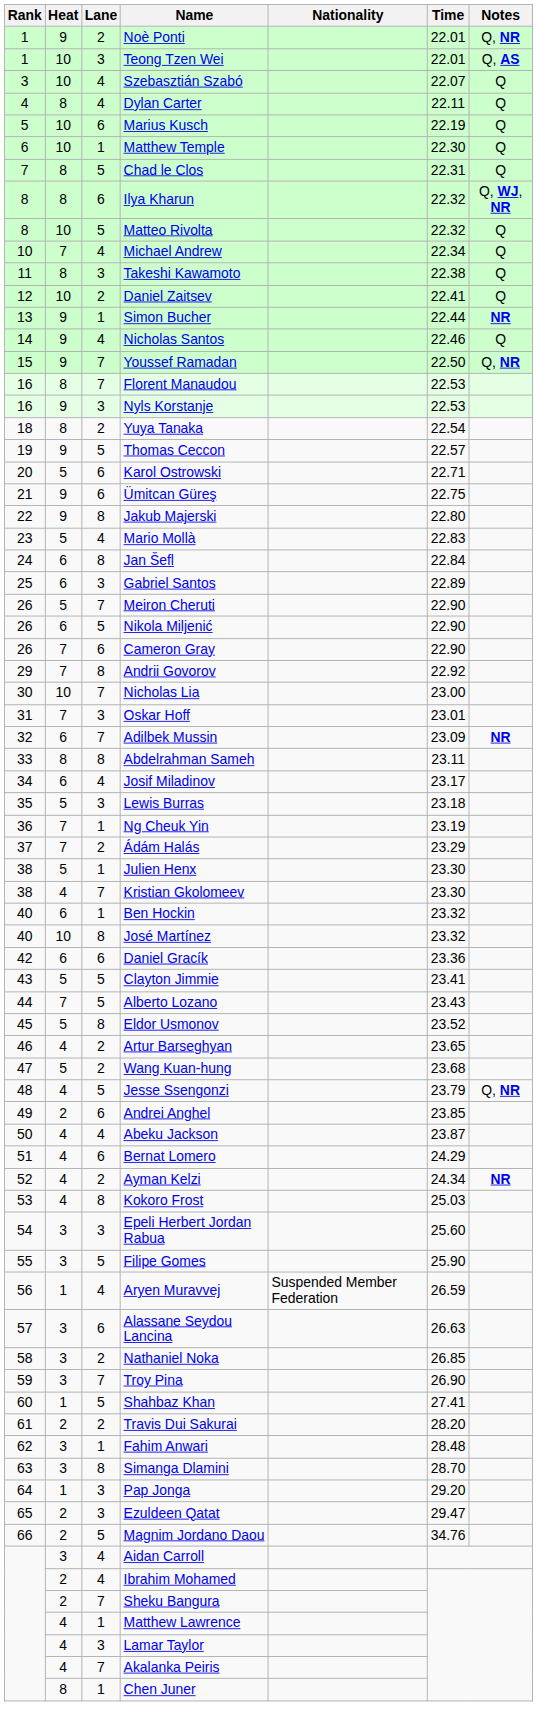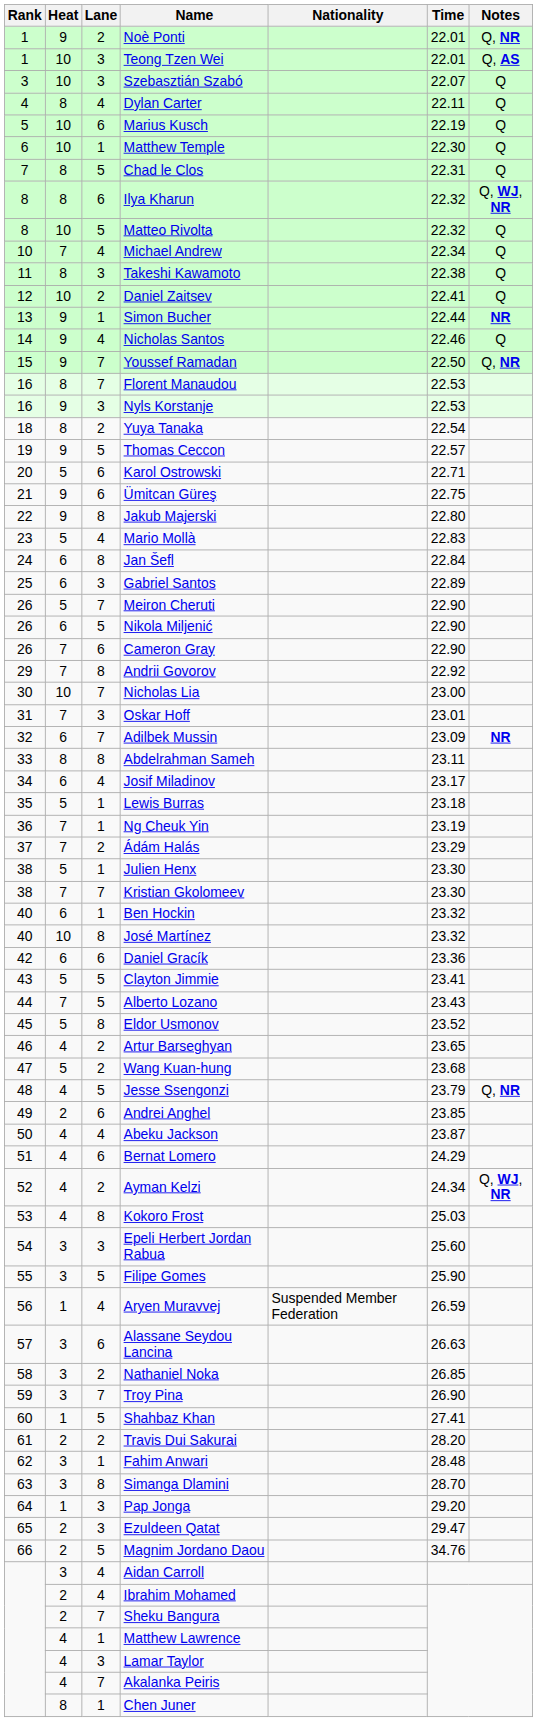 <table class="wikitable sortable" style="text-align:center">
 <tr>
 <th>Rank</th>
 <th>Heat</th>
 <th>Lane</th>
 <th>Name</th>
 <th>Nationality</th>
 <th>Time</th>
 <th>Notes</th>
 </tr>
 <tr bgcolor=ccffcc>
 <td>1</td>
 <td>9</td>
 <td>2</td>
 <td align=left><a href='#'>Noè Ponti</a></td>
 <td align=left></td>
 <td>22.01</td>
 <td>Q, <strong><a href='#'>NR</a></strong></td>
 </tr>
 <tr bgcolor=ccffcc>
 <td>1</td>
 <td>10</td>
 <td>3</td>
 <td align=left><a href='#'>Teong Tzen Wei</a></td>
 <td align=left></td>
 <td>22.01</td>
 <td>Q, <strong><a href='#'>AS</a></strong></td>
 </tr>
 <tr bgcolor=ccffcc>
 <td>3</td>
 <td>10</td>
-<td>4</td>
+<td>3</td>
 <td align=left><a href='#'>Szebasztián Szabó</a></td>
 <td align=left></td>
 <td>22.07</td>
 <td>Q</td>
 </tr>
 <tr bgcolor=ccffcc>
 <td>4</td>
 <td>8</td>
 <td>4</td>
 <td align=left><a href='#'>Dylan Carter</a></td>
 <td align=left></td>
 <td>22.11</td>
 <td>Q</td>
 </tr>
 <tr bgcolor=ccffcc>
 <td>5</td>
 <td>10</td>
 <td>6</td>
 <td align=left><a href='#'>Marius Kusch</a></td>
 <td align=left></td>
 <td>22.19</td>
 <td>Q</td>
 </tr>
 <tr bgcolor=ccffcc>
 <td>6</td>
 <td>10</td>
 <td>1</td>
 <td align=left><a href='#'>Matthew Temple</a></td>
 <td align=left></td>
 <td>22.30</td>
 <td>Q</td>
 </tr>
 <tr bgcolor=ccffcc>
 <td>7</td>
 <td>8</td>
 <td>5</td>
 <td align=left><a href='#'>Chad le Clos</a></td>
 <td align=left></td>
 <td>22.31</td>
 <td>Q</td>
 </tr>
 <tr bgcolor=ccffcc>
 <td>8</td>
 <td>8</td>
 <td>6</td>
 <td align=left><a href='#'>Ilya Kharun</a></td>
 <td align=left></td>
 <td>22.32</td>
 <td>Q, <strong><a href='#'>WJ</a></strong>, <strong><a href='#'>NR</a></strong></td>
 </tr>
 <tr bgcolor=ccffcc>
 <td>8</td>
 <td>10</td>
 <td>5</td>
 <td align=left><a href='#'>Matteo Rivolta</a></td>
 <td align=left></td>
 <td>22.32</td>
 <td>Q</td>
 </tr>
 <tr bgcolor=ccffcc>
 <td>10</td>
 <td>7</td>
 <td>4</td>
 <td align=left><a href='#'>Michael Andrew</a></td>
 <td align=left></td>
 <td>22.34</td>
 <td>Q</td>
 </tr>
 <tr bgcolor=ccffcc>
 <td>11</td>
 <td>8</td>
 <td>3</td>
 <td align=left><a href='#'>Takeshi Kawamoto</a></td>
 <td align=left></td>
 <td>22.38</td>
 <td>Q</td>
 </tr>
 <tr bgcolor=ccffcc>
 <td>12</td>
 <td>10</td>
 <td>2</td>
 <td align=left><a href='#'>Daniel Zaitsev</a></td>
 <td align=left></td>
 <td>22.41</td>
 <td>Q</td>
 </tr>
 <tr bgcolor=ccffcc>
 <td>13</td>
 <td>9</td>
 <td>1</td>
 <td align=left><a href='#'>Simon Bucher</a></td>
 <td align=left></td>
 <td>22.44</td>
 <td><strong><a href='#'>NR</a></strong></td>
 </tr>
 <tr bgcolor=ccffcc>
 <td>14</td>
 <td>9</td>
 <td>4</td>
 <td align=left><a href='#'>Nicholas Santos</a></td>
 <td align=left></td>
 <td>22.46</td>
 <td>Q</td>
 </tr>
 <tr bgcolor=ccffcc>
 <td>15</td>
 <td>9</td>
 <td>7</td>
 <td align=left><a href='#'>Youssef Ramadan</a></td>
 <td align=left></td>
 <td>22.50</td>
 <td>Q, <strong><a href='#'>NR</a></strong></td>
 </tr>
 <tr bgcolor=e5ffe5>
 <td>16</td>
 <td>8</td>
 <td>7</td>
 <td align=left><a href='#'>Florent Manaudou</a></td>
 <td align=left></td>
 <td>22.53</td>
 <td></td>
 </tr>
 <tr bgcolor=e5ffe5>
 <td>16</td>
 <td>9</td>
 <td>3</td>
 <td align=left><a href='#'>Nyls Korstanje</a></td>
 <td align=left></td>
 <td>22.53</td>
 <td></td>
 </tr>
 <tr>
 <td>18</td>
 <td>8</td>
 <td>2</td>
 <td align=left><a href='#'>Yuya Tanaka</a></td>
 <td align=left></td>
 <td>22.54</td>
 <td></td>
 </tr>
 <tr>
 <td>19</td>
 <td>9</td>
 <td>5</td>
 <td align=left><a href='#'>Thomas Ceccon</a></td>
 <td align=left></td>
 <td>22.57</td>
 <td></td>
 </tr>
 <tr>
 <td>20</td>
 <td>5</td>
 <td>6</td>
 <td align=left><a href='#'>Karol Ostrowski</a></td>
 <td align=left></td>
 <td>22.71</td>
 <td></td>
 </tr>
 <tr>
 <td>21</td>
 <td>9</td>
 <td>6</td>
 <td align=left><a href='#'>Ümitcan Güreş</a></td>
 <td align=left></td>
 <td>22.75</td>
 <td></td>
 </tr>
 <tr>
 <td>22</td>
 <td>9</td>
 <td>8</td>
 <td align=left><a href='#'>Jakub Majerski</a></td>
 <td align=left></td>
 <td>22.80</td>
 <td></td>
 </tr>
 <tr>
 <td>23</td>
 <td>5</td>
 <td>4</td>
 <td align=left><a href='#'>Mario Mollà</a></td>
 <td align=left></td>
 <td>22.83</td>
 <td></td>
 </tr>
 <tr>
 <td>24</td>
 <td>6</td>
 <td>8</td>
 <td align=left><a href='#'>Jan Šefl</a></td>
 <td align=left></td>
 <td>22.84</td>
 <td></td>
 </tr>
 <tr>
 <td>25</td>
 <td>6</td>
 <td>3</td>
 <td align=left><a href='#'>Gabriel Santos</a></td>
 <td align=left></td>
 <td>22.89</td>
 <td></td>
 </tr>
 <tr>
 <td>26</td>
 <td>5</td>
 <td>7</td>
 <td align=left><a href='#'>Meiron Cheruti</a></td>
 <td align=left></td>
 <td>22.90</td>
 <td></td>
 </tr>
 <tr>
 <td>26</td>
 <td>6</td>
 <td>5</td>
 <td align=left><a href='#'>Nikola Miljenić</a></td>
 <td align=left></td>
 <td>22.90</td>
 <td></td>
 </tr>
 <tr>
 <td>26</td>
 <td>7</td>
 <td>6</td>
 <td align=left><a href='#'>Cameron Gray</a></td>
 <td align=left></td>
 <td>22.90</td>
 <td></td>
 </tr>
 <tr>
 <td>29</td>
 <td>7</td>
 <td>8</td>
 <td align=left><a href='#'>Andrii Govorov</a></td>
 <td align=left></td>
 <td>22.92</td>
 <td></td>
 </tr>
 <tr>
 <td>30</td>
 <td>10</td>
 <td>7</td>
 <td align=left><a href='#'>Nicholas Lia</a></td>
 <td align=left></td>
 <td>23.00</td>
 <td></td>
 </tr>
 <tr>
 <td>31</td>
 <td>7</td>
 <td>3</td>
 <td align=left><a href='#'>Oskar Hoff</a></td>
 <td align=left></td>
 <td>23.01</td>
 <td></td>
 </tr>
 <tr>
 <td>32</td>
 <td>6</td>
 <td>7</td>
 <td align=left><a href='#'>Adilbek Mussin</a></td>
 <td align=left></td>
 <td>23.09</td>
 <td><strong><a href='#'>NR</a></strong></td>
 </tr>
 <tr>
 <td>33</td>
 <td>8</td>
 <td>8</td>
 <td align=left><a href='#'>Abdelrahman Sameh</a></td>
 <td align=left></td>
 <td>23.11</td>
 <td></td>
 </tr>
 <tr>
 <td>34</td>
 <td>6</td>
 <td>4</td>
 <td align=left><a href='#'>Josif Miladinov</a></td>
 <td align=left></td>
 <td>23.17</td>
 <td></td>
 </tr>
 <tr>
 <td>35</td>
 <td>5</td>
-<td>3</td>
+<td>1</td>
 <td align=left><a href='#'>Lewis Burras</a></td>
 <td align=left></td>
 <td>23.18</td>
 <td></td>
 </tr>
 <tr>
 <td>36</td>
 <td>7</td>
 <td>1</td>
 <td align=left><a href='#'>Ng Cheuk Yin</a></td>
 <td align=left></td>
 <td>23.19</td>
 <td></td>
 </tr>
 <tr>
 <td>37</td>
 <td>7</td>
 <td>2</td>
 <td align=left><a href='#'>Ádám Halás</a></td>
 <td align=left></td>
 <td>23.29</td>
 <td></td>
 </tr>
 <tr>
 <td>38</td>
 <td>5</td>
 <td>1</td>
 <td align=left><a href='#'>Julien Henx</a></td>
 <td align=left></td>
 <td>23.30</td>
 <td></td>
 </tr>
 <tr>
 <td>38</td>
-<td>4</td>
+<td>7</td>
 <td>7</td>
 <td align=left><a href='#'>Kristian Gkolomeev</a></td>
 <td align=left></td>
 <td>23.30</td>
 <td></td>
 </tr>
 <tr>
 <td>40</td>
 <td>6</td>
 <td>1</td>
 <td align=left><a href='#'>Ben Hockin</a></td>
 <td align=left></td>
 <td>23.32</td>
 <td></td>
 </tr>
 <tr>
 <td>40</td>
 <td>10</td>
 <td>8</td>
 <td align=left><a href='#'>José Martínez</a></td>
 <td align=left></td>
 <td>23.32</td>
 <td></td>
 </tr>
 <tr>
 <td>42</td>
 <td>6</td>
 <td>6</td>
 <td align=left><a href='#'>Daniel Gracík</a></td>
 <td align=left></td>
 <td>23.36</td>
 <td></td>
 </tr>
 <tr>
 <td>43</td>
 <td>5</td>
 <td>5</td>
 <td align=left><a href='#'>Clayton Jimmie</a></td>
 <td align=left></td>
 <td>23.41</td>
 <td></td>
 </tr>
 <tr>
 <td>44</td>
 <td>7</td>
 <td>5</td>
 <td align=left><a href='#'>Alberto Lozano</a></td>
 <td align=left></td>
 <td>23.43</td>
 <td></td>
 </tr>
 <tr>
 <td>45</td>
 <td>5</td>
 <td>8</td>
 <td align=left><a href='#'>Eldor Usmonov</a></td>
 <td align=left></td>
 <td>23.52</td>
 <td></td>
 </tr>
 <tr>
 <td>46</td>
 <td>4</td>
 <td>2</td>
 <td align=left><a href='#'>Artur Barseghyan</a></td>
 <td align=left></td>
 <td>23.65</td>
 <td></td>
 </tr>
 <tr>
 <td>47</td>
 <td>5</td>
 <td>2</td>
 <td align=left><a href='#'>Wang Kuan-hung</a></td>
 <td align=left></td>
 <td>23.68</td>
 <td></td>
 </tr>
 <tr>
 <td>48</td>
 <td>4</td>
 <td>5</td>
 <td align=left><a href='#'>Jesse Ssengonzi</a></td>
 <td align=left></td>
 <td>23.79</td>
 <td>Q, <strong><a href='#'>NR</a></strong></td>
 </tr>
 <tr>
 <td>49</td>
 <td>2</td>
 <td>6</td>
 <td align=left><a href='#'>Andrei Anghel</a></td>
 <td align=left></td>
 <td>23.85</td>
 <td></td>
 </tr>
 <tr>
 <td>50</td>
 <td>4</td>
 <td>4</td>
 <td align=left><a href='#'>Abeku Jackson</a></td>
 <td align=left></td>
 <td>23.87</td>
 <td></td>
 </tr>
 <tr>
 <td>51</td>
 <td>4</td>
 <td>6</td>
 <td align=left><a href='#'>Bernat Lomero</a></td>
 <td align=left></td>
 <td>24.29</td>
 <td></td>
 </tr>
 <tr>
 <td>52</td>
 <td>4</td>
 <td>2</td>
 <td align=left><a href='#'>Ayman Kelzi</a></td>
 <td align=left></td>
 <td>24.34</td>
-<td><strong><a href='#'>NR</a></strong></td>
+<td>Q, <strong><a href='#'>WJ</a></strong>, <strong><a href='#'>NR</a></strong></td>
 </tr>
 <tr>
 <td>53</td>
 <td>4</td>
 <td>8</td>
 <td align=left><a href='#'>Kokoro Frost</a></td>
 <td align=left></td>
 <td>25.03</td>
 <td></td>
 </tr>
 <tr>
 <td>54</td>
 <td>3</td>
 <td>3</td>
 <td align=left><a href='#'>Epeli Herbert Jordan Rabua</a></td>
 <td align=left></td>
 <td>25.60</td>
 <td></td>
 </tr>
 <tr>
 <td>55</td>
 <td>3</td>
 <td>5</td>
 <td align=left><a href='#'>Filipe Gomes</a></td>
 <td align=left></td>
 <td>25.90</td>
 <td></td>
 </tr>
 <tr>
 <td>56</td>
 <td>1</td>
 <td>4</td>
 <td align=left><a href='#'>Aryen Muravvej</a></td>
 <td align=left> Suspended Member Federation</td>
 <td>26.59</td>
 <td></td>
 </tr>
 <tr>
 <td>57</td>
 <td>3</td>
 <td>6</td>
 <td align=left><a href='#'>Alassane Seydou Lancina</a></td>
 <td align=left></td>
 <td>26.63</td>
 <td></td>
 </tr>
 <tr>
 <td>58</td>
 <td>3</td>
 <td>2</td>
 <td align=left><a href='#'>Nathaniel Noka</a></td>
 <td align=left></td>
 <td>26.85</td>
 <td></td>
 </tr>
 <tr>
 <td>59</td>
 <td>3</td>
 <td>7</td>
 <td align=left><a href='#'>Troy Pina</a></td>
 <td align=left></td>
 <td>26.90</td>
 <td></td>
 </tr>
 <tr>
 <td>60</td>
 <td>1</td>
 <td>5</td>
 <td align=left><a href='#'>Shahbaz Khan</a></td>
 <td align=left></td>
 <td>27.41</td>
 <td></td>
 </tr>
 <tr>
 <td>61</td>
 <td>2</td>
 <td>2</td>
 <td align=left><a href='#'>Travis Dui Sakurai</a></td>
 <td align=left></td>
 <td>28.20</td>
 <td></td>
 </tr>
 <tr>
 <td>62</td>
 <td>3</td>
 <td>1</td>
 <td align=left><a href='#'>Fahim Anwari</a></td>
 <td align=left></td>
 <td>28.48</td>
 <td></td>
 </tr>
 <tr>
 <td>63</td>
 <td>3</td>
 <td>8</td>
 <td align=left><a href='#'>Simanga Dlamini</a></td>
 <td align=left></td>
 <td>28.70</td>
 <td></td>
 </tr>
 <tr>
 <td>64</td>
 <td>1</td>
 <td>3</td>
 <td align=left><a href='#'>Pap Jonga</a></td>
 <td align=left></td>
 <td>29.20</td>
 <td></td>
 </tr>
 <tr>
 <td>65</td>
 <td>2</td>
 <td>3</td>
 <td align=left><a href='#'>Ezuldeen Qatat</a></td>
 <td align=left></td>
 <td>29.47</td>
 <td></td>
 </tr>
 <tr>
 <td>66</td>
 <td>2</td>
 <td>5</td>
 <td align=left><a href='#'>Magnim Jordano Daou</a></td>
 <td align=left></td>
 <td>34.76</td>
 <td></td>
 </tr>
 <tr>
 <td rowspan=7></td>
 <td>3</td>
 <td>4</td>
 <td align=left><a href='#'>Aidan Carroll</a></td>
 <td align=left></td>
 <td colspan=2></td>
 </tr>
 <tr>
 <td>2</td>
 <td>4</td>
 <td align=left><a href='#'>Ibrahim Mohamed</a></td>
 <td align=left></td>
 <td colspan=2 rowspan=6></td>
 </tr>
 <tr>
 <td>2</td>
 <td>7</td>
 <td align=left><a href='#'>Sheku Bangura</a></td>
 <td align=left></td>
 </tr>
 <tr>
 <td>4</td>
 <td>1</td>
 <td align=left><a href='#'>Matthew Lawrence</a></td>
 <td align=left></td>
 </tr>
 <tr>
 <td>4</td>
 <td>3</td>
 <td align=left><a href='#'>Lamar Taylor</a></td>
 <td align=left></td>
 </tr>
 <tr>
 <td>4</td>
 <td>7</td>
 <td align=left><a href='#'>Akalanka Peiris</a></td>
 <td align=left></td>
 </tr>
 <tr>
 <td>8</td>
 <td>1</td>
 <td align=left><a href='#'>Chen Juner</a></td>
 <td align=left></td>
 </tr>
 </table>
